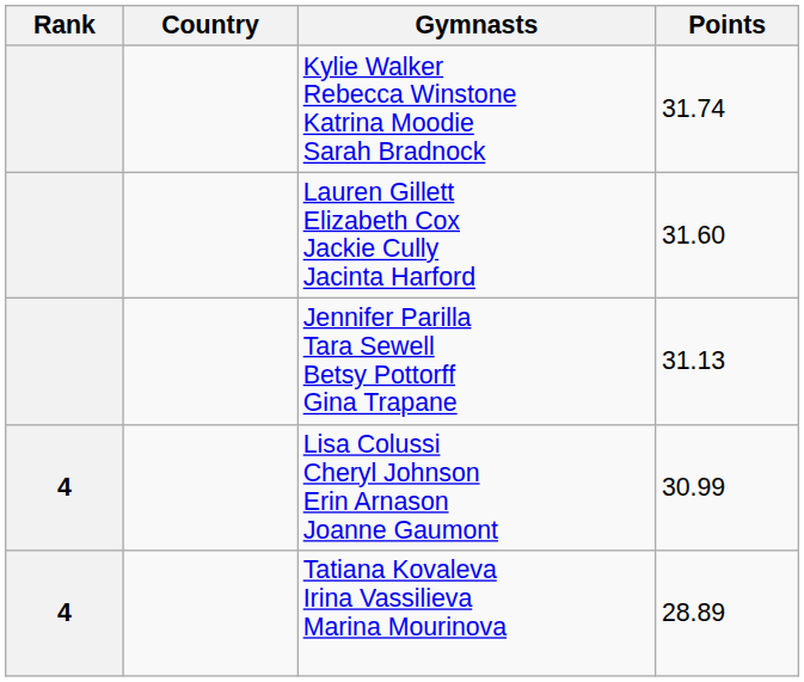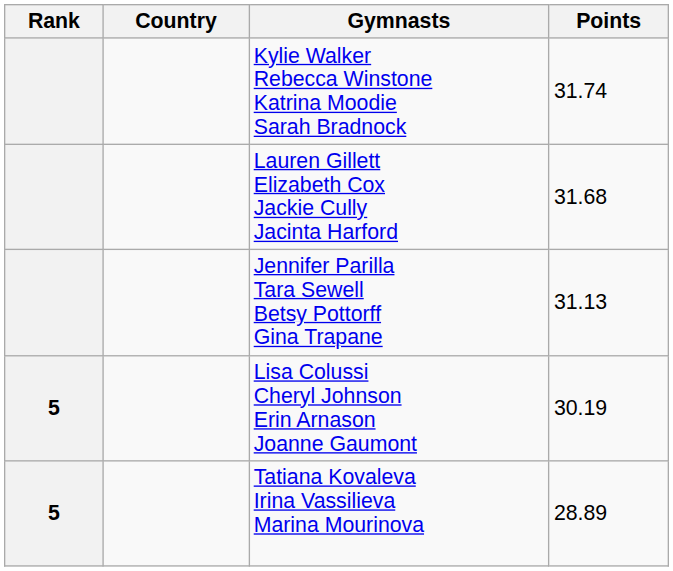 <table class="wikitable" width=500>
 <tr bgcolor="#efefef">
 <th>Rank</th>
 <th>Country</th>
 <th>Gymnasts</th>
 <th>Points</th>
 </tr>
 <tr>
 <th></th>
 <td></td>
 <td><a href='#'>Kylie Walker</a> <br> <a href='#'>Rebecca Winstone</a> <br> <a href='#'>Katrina Moodie</a><br> <a href='#'>Sarah Bradnock</a></td>
 <td>31.74</td>
 </tr>
 <tr>
 <th></th>
 <td></td>
 <td><a href='#'>Lauren Gillett</a> <br> <a href='#'>Elizabeth Cox</a> <br> <a href='#'>Jackie Cully</a> <br> <a href='#'>Jacinta Harford</a></td>
-<td>31.60</td>
+<td>31.68</td>
 </tr>
 <tr>
 <th></th>
 <td></td>
 <td><a href='#'>Jennifer Parilla</a> <br> <a href='#'>Tara Sewell</a> <br> <a href='#'>Betsy Pottorff</a> <br> <a href='#'>Gina Trapane</a></td>
 <td>31.13</td>
 </tr>
 <tr>
-<th>4</th>
+<th>5</th>
 <td></td>
 <td><a href='#'>Lisa Colussi</a> <br> <a href='#'>Cheryl Johnson</a> <br> <a href='#'>Erin Arnason</a> <br> <a href='#'>Joanne Gaumont</a></td>
-<td>30.99</td>
+<td>30.19</td>
 </tr>
 <tr>
-<th>4</th>
+<th>5</th>
 <td></td>
 <td><a href='#'>Tatiana Kovaleva</a> <br> <a href='#'>Irina Vassilieva</a> <br> <a href='#'>Marina Mourinova</a> <br>  </td>
 <td>28.89</td>
 </tr>
 </table>
